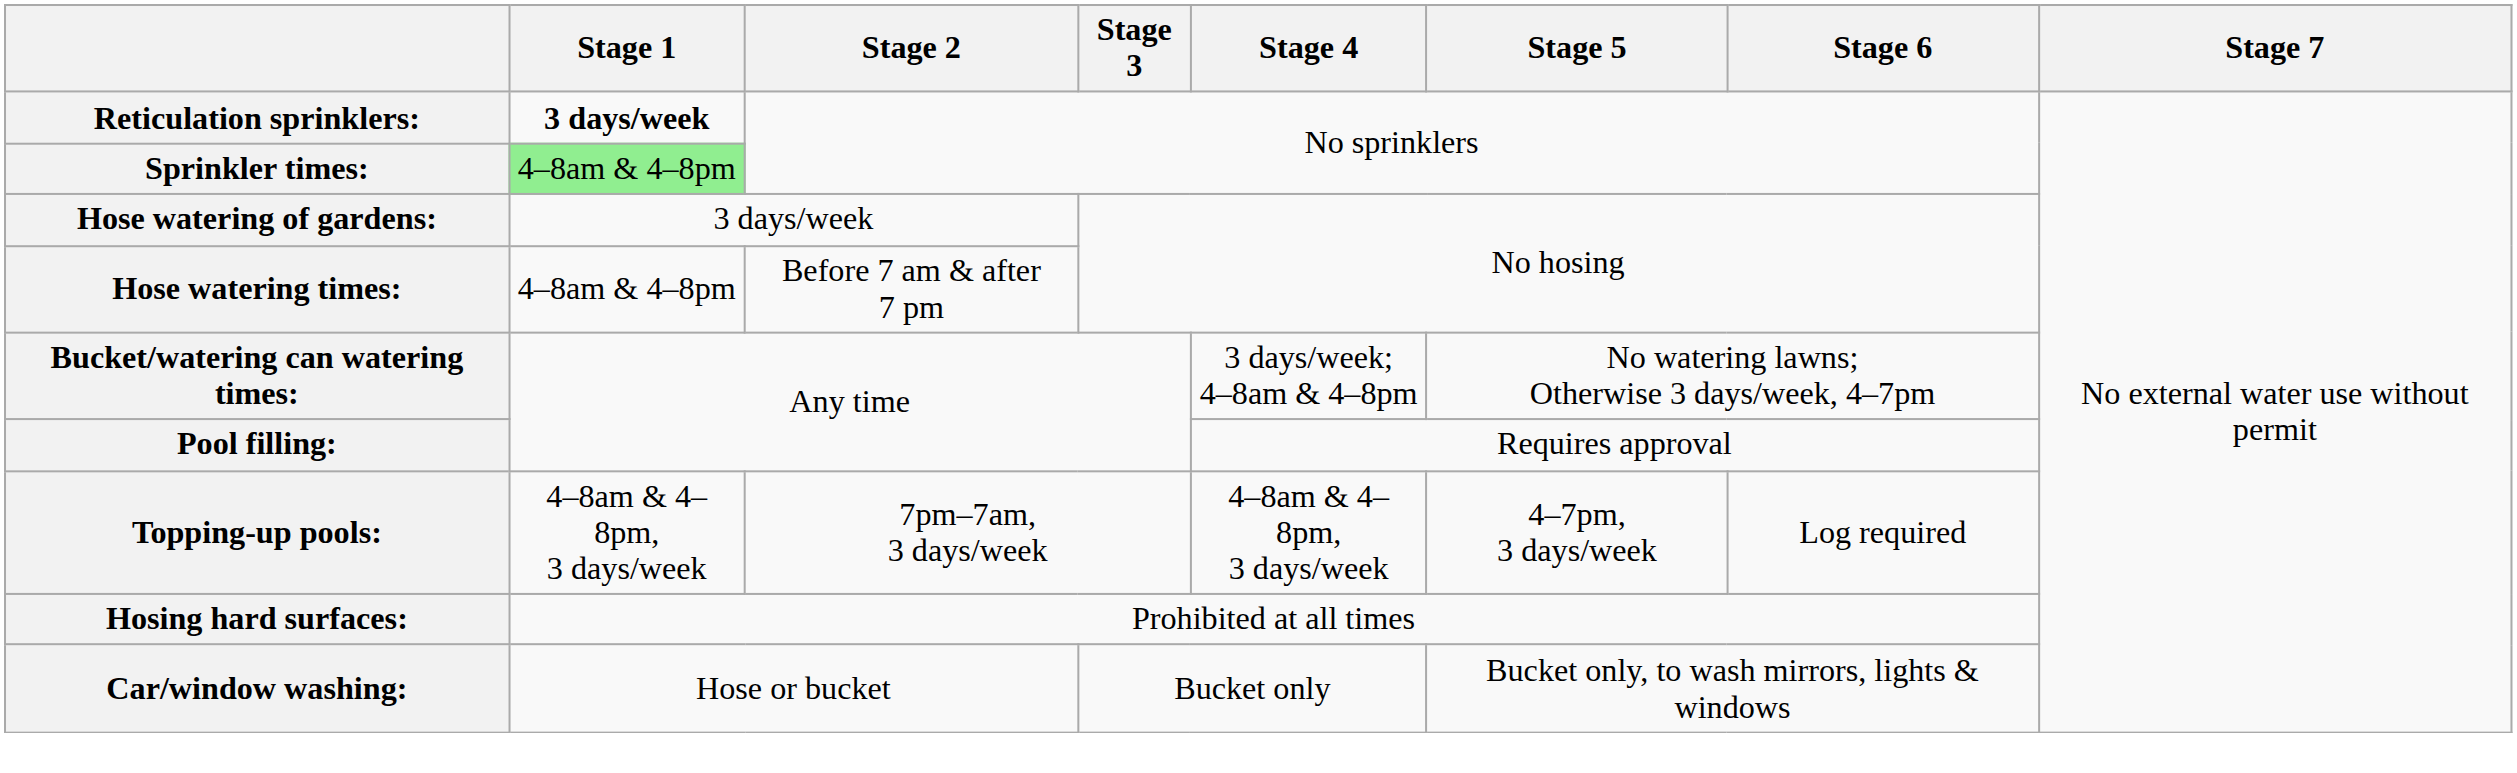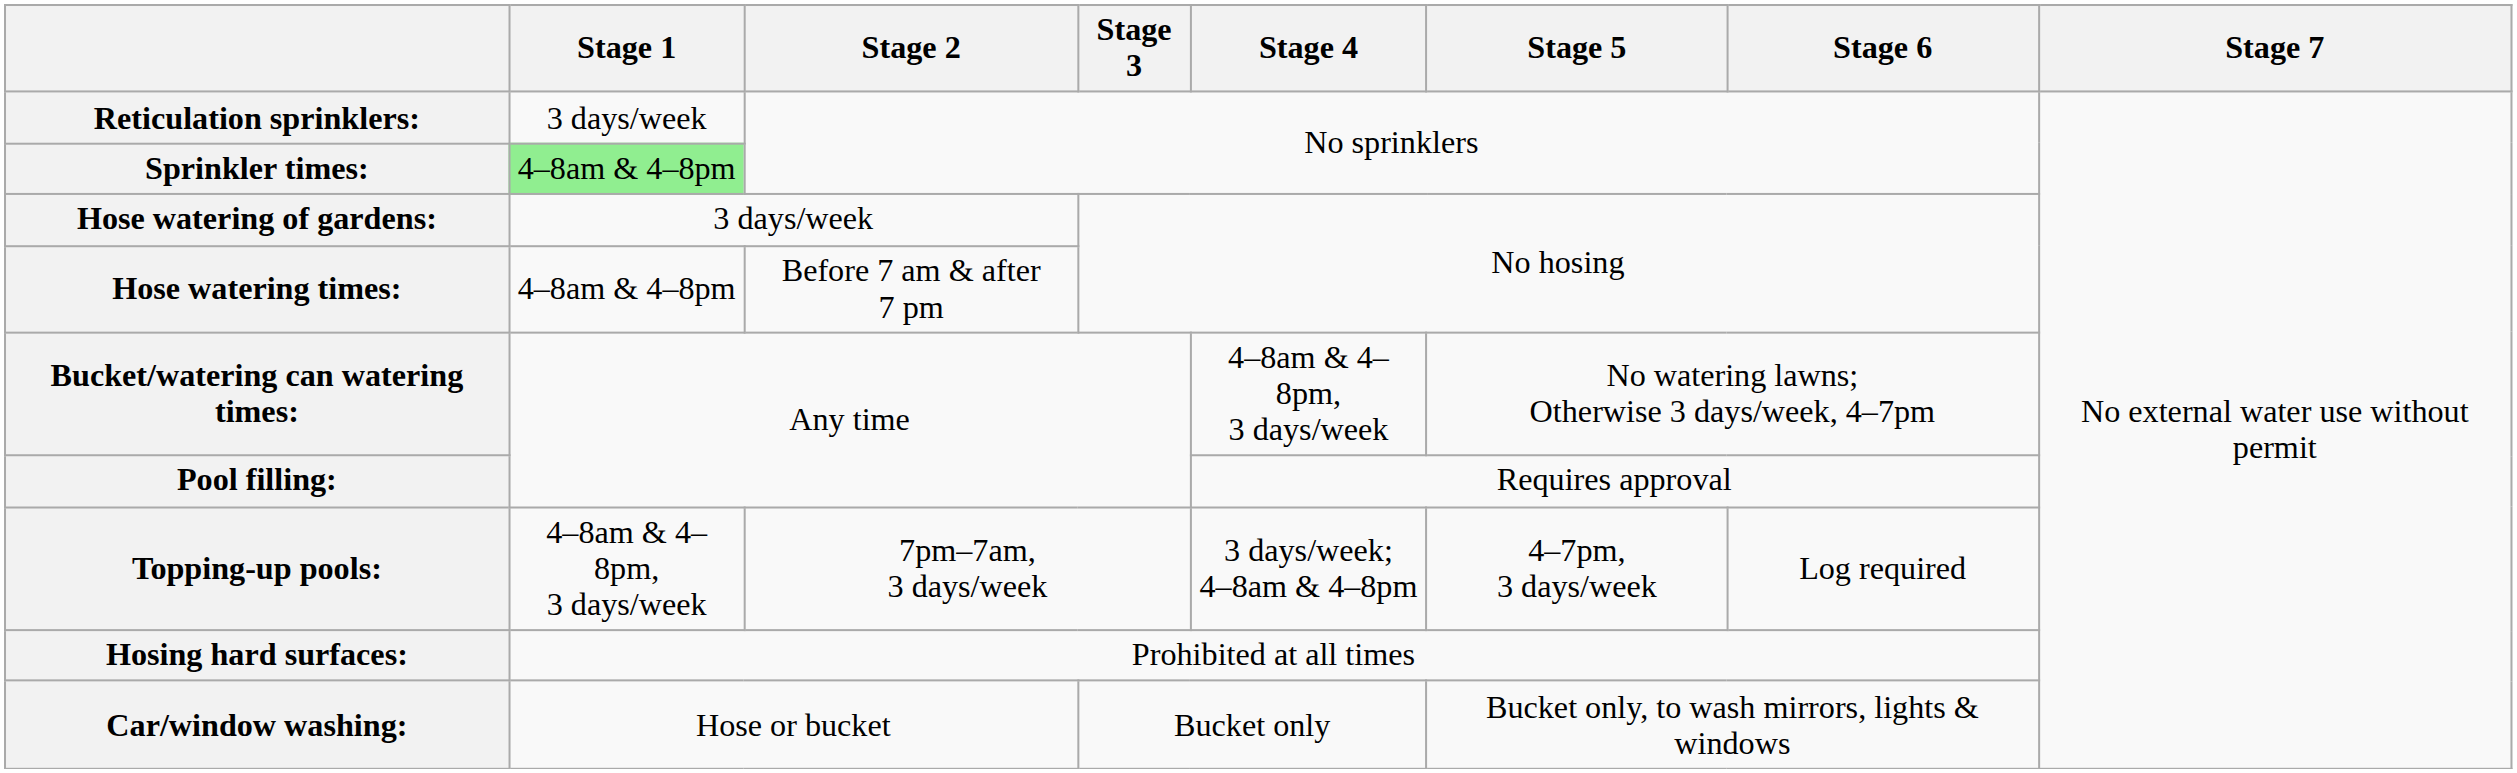 <table class="wikitable" style="text-align:center">
 <tr>
 <th></th>
 <th>Stage 1</th>
 <th>Stage 2</th>
 <th>Stage 3</th>
 <th>Stage 4</th>
 <th>Stage 5</th>
 <th>Stage 6</th>
 <th>Stage 7</th>
 </tr>
 <tr>
 <th>Reticulation sprinklers:</th>
-<td><strong>3 days/week</strong></td>
+<td>3 days/week</td>
 <td rowspan=2 colspan=5>No sprinklers</td>
 <td rowspan=9>No external water use without permit</td>
 </tr>
 <tr>
 <th>Sprinkler times:</th>
 <td style="background: lightgreen;">4–8am & 4–8pm</td>
 </tr>
 <tr>
 <th>Hose watering of gardens:</th>
 <td colspan=2>3 days/week</td>
 <td rowspan=2 colspan=4>No hosing</td>
 </tr>
 <tr>
 <th>Hose watering times:</th>
 <td>4–8am & 4–8pm</td>
 <td>Before 7 am & after 7 pm</td>
 </tr>
 <tr>
 <th>Bucket/watering can watering times:</th>
 <td colspan="3" rowspan="2">Any time</td>
-<td>3 days/week;<br> 4–8am & 4–8pm</td>
+<td>4–8am & 4–8pm,<br> 3 days/week</td>
 <td colspan=2>No watering lawns;<br> Otherwise 3 days/week, 4–7pm</td>
 </tr>
 <tr>
 <th>Pool filling:</th>
 <td colspan=3>Requires approval</td>
 </tr>
 <tr>
 <th>Topping-up pools:</th>
 <td>4–8am & 4–8pm,<br> 3 days/week</td>
 <td colspan=2>7pm–7am,<br> 3 days/week</td>
-<td>4–8am & 4–8pm,<br> 3 days/week</td>
+<td>3 days/week;<br> 4–8am & 4–8pm</td>
 <td>4–7pm,<br> 3 days/week</td>
 <td>Log required</td>
 </tr>
 <tr>
 <th>Hosing hard surfaces:</th>
 <td colspan=6>Prohibited at all times</td>
 </tr>
 <tr>
 <th>Car/window washing:</th>
 <td colspan=2>Hose or bucket</td>
 <td colspan=2>Bucket only</td>
 <td colspan=2>Bucket only, to wash mirrors, lights & windows</td>
 </tr>
 </table>
